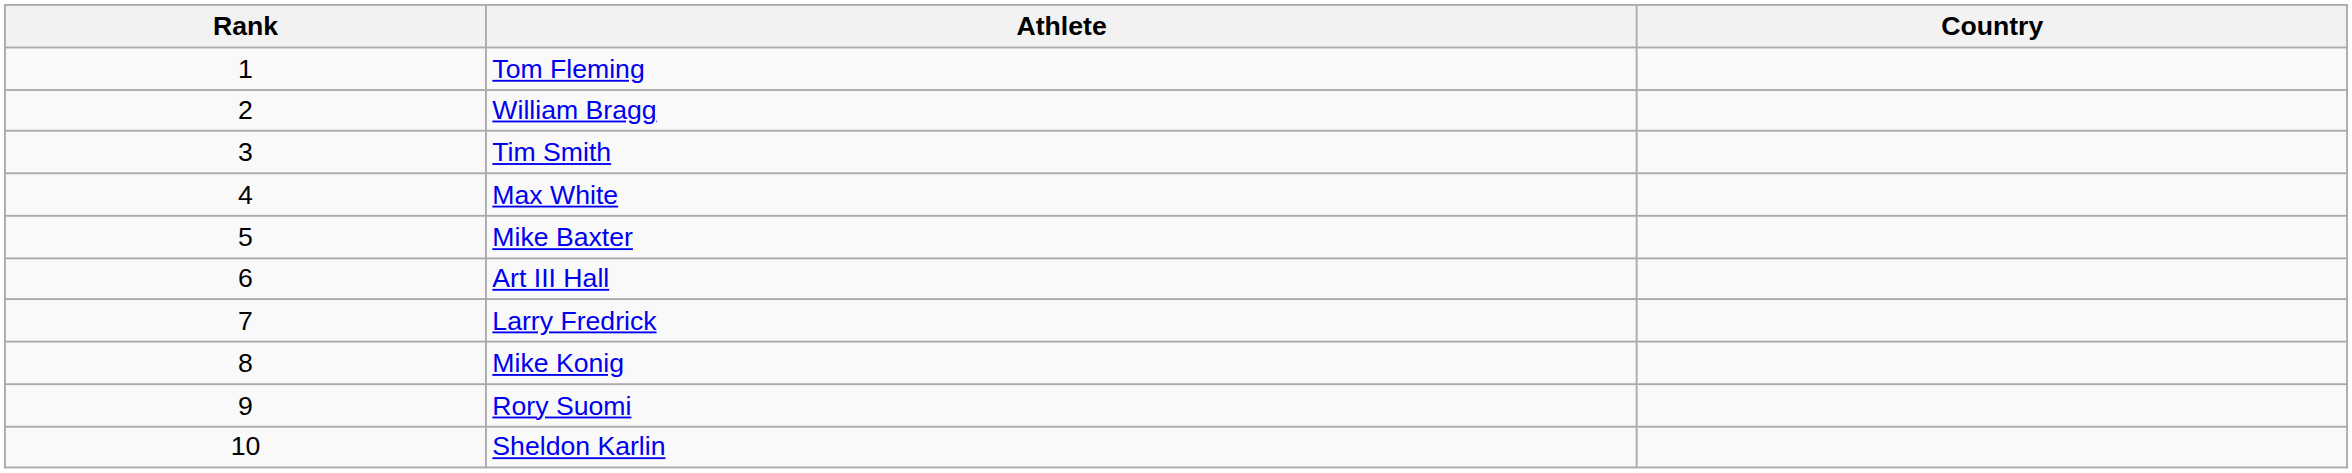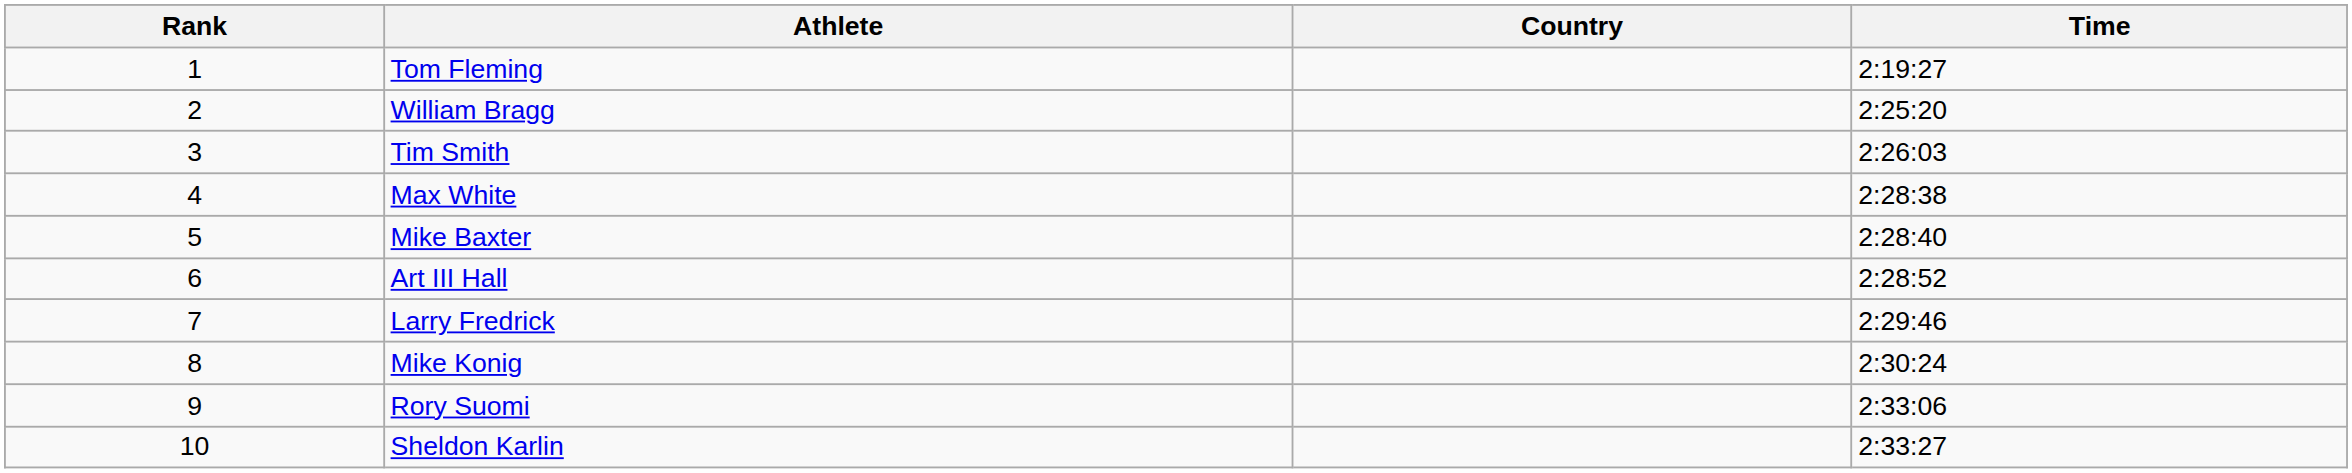 <table class="wikitable" width=80% style="font-size:90%; text-align:left;">
 <tr>
 <th>Rank</th>
 <th>Athlete</th>
 <th>Country</th>
+<th>Time</th>
 </tr>
 <tr>
 <td style="text-align:center">1</td>
 <td><a href='#'>Tom Fleming</a></td>
 <td></td>
+<td>2:19:27</td>
 </tr>
 <tr>
 <td style="text-align:center">2</td>
 <td><a href='#'>William Bragg</a></td>
 <td></td>
+<td>2:25:20</td>
 </tr>
 <tr>
 <td style="text-align:center">3</td>
 <td><a href='#'>Tim Smith</a></td>
 <td></td>
+<td>2:26:03</td>
 </tr>
 <tr>
 <td style="text-align:center">4</td>
 <td><a href='#'>Max White</a></td>
 <td></td>
+<td>2:28:38</td>
 </tr>
 <tr>
 <td style="text-align:center">5</td>
 <td><a href='#'>Mike Baxter</a></td>
 <td></td>
+<td>2:28:40</td>
 </tr>
 <tr>
 <td style="text-align:center">6</td>
 <td><a href='#'>Art III Hall</a></td>
 <td></td>
+<td>2:28:52</td>
 </tr>
 <tr>
 <td style="text-align:center">7</td>
 <td><a href='#'>Larry Fredrick</a></td>
 <td></td>
+<td>2:29:46</td>
 </tr>
 <tr>
 <td style="text-align:center">8</td>
 <td><a href='#'>Mike Konig</a></td>
 <td></td>
+<td>2:30:24</td>
 </tr>
 <tr>
 <td style="text-align:center">9</td>
 <td><a href='#'>Rory Suomi</a></td>
 <td></td>
+<td>2:33:06</td>
 </tr>
 <tr>
 <td style="text-align:center">10</td>
 <td><a href='#'>Sheldon Karlin</a></td>
 <td></td>
+<td>2:33:27</td>
 </tr>
 </table>
